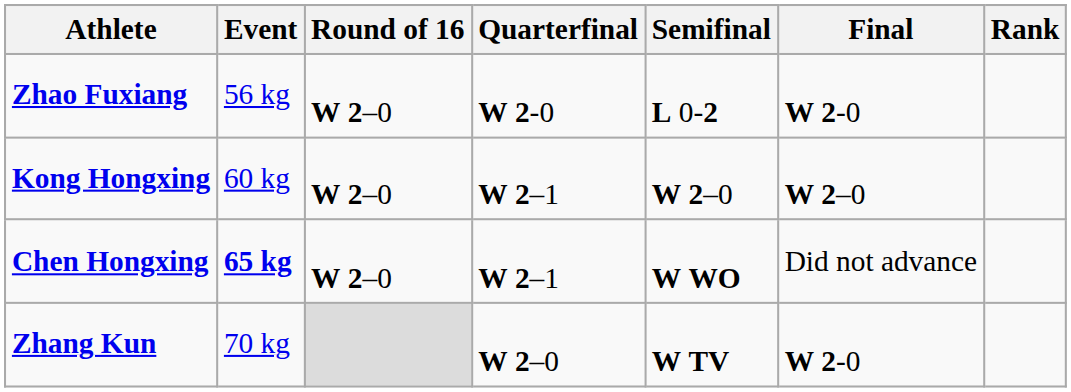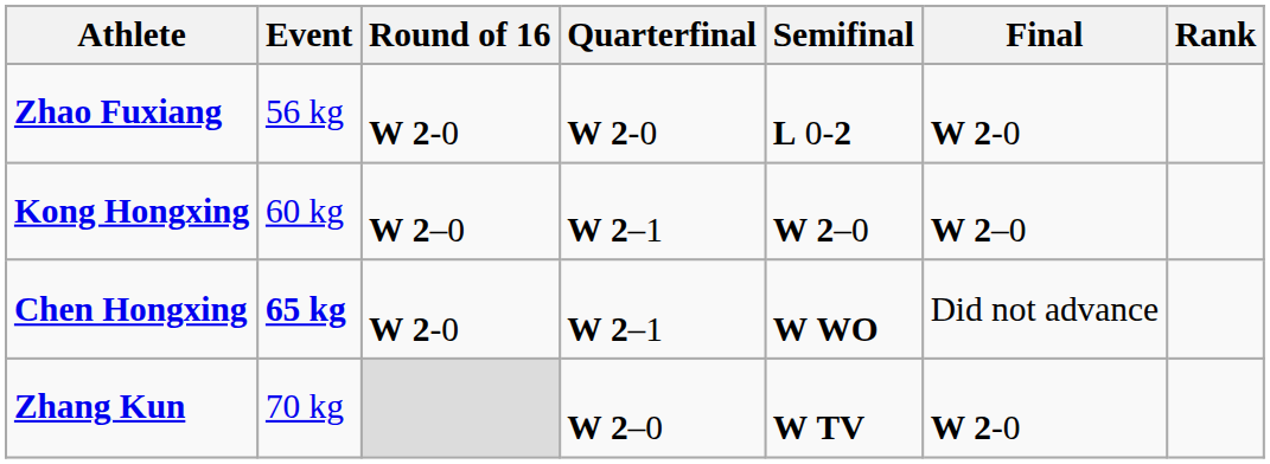 <table class="wikitable" style="font-size:90%">
 <tr>
 <th>Athlete</th>
 <th>Event</th>
 <th>Round of 16</th>
 <th>Quarterfinal</th>
 <th>Semifinal</th>
 <th>Final</th>
 <th>Rank</th>
 </tr>
 <tr>
 <td><strong><a href='#'>Zhao Fuxiang</a></strong></td>
 <td><a href='#'>56 kg</a></td>
-<td><br><strong>W</strong> <strong>2</strong>–0</td>
+<td><br><strong>W</strong> <strong>2</strong>-0</td>
 <td><br><strong>W</strong> <strong>2</strong>-0</td>
 <td><br><strong>L</strong> 0-<strong>2</strong></td>
 <td><br><strong>W</strong> <strong>2</strong>-0</td>
 <td align=center></td>
 </tr>
 <tr>
 <td><strong><a href='#'>Kong Hongxing</a></strong></td>
 <td><a href='#'>60 kg</a></td>
 <td><br><strong>W</strong> <strong>2</strong>–0</td>
 <td><br><strong>W</strong> <strong>2</strong>–1</td>
 <td><br><strong>W</strong> <strong>2</strong>–0</td>
 <td><br><strong>W</strong> <strong>2</strong>–0</td>
 <td align=center></td>
 </tr>
 <tr>
 <td><strong><a href='#'>Chen Hongxing</a></strong></td>
 <td><strong><a href='#'>65 kg</a></strong></td>
-<td><br><strong>W</strong> <strong>2</strong>–0</td>
+<td><br><strong>W</strong> <strong>2</strong>-0</td>
 <td><br><strong>W</strong> <strong>2</strong>–1</td>
 <td><br><strong>W</strong> <strong>WO</strong></td>
 <td align=center>Did not advance</td>
 <td align=center></td>
 </tr>
 <tr>
 <td><strong><a href='#'>Zhang Kun</a></strong></td>
 <td><a href='#'>70 kg</a></td>
 <td style="background:#dcdcdc;"></td>
 <td><br><strong>W</strong> <strong>2</strong>–0</td>
 <td><br><strong>W</strong> <strong>TV</strong></td>
 <td><br><strong>W</strong> <strong>2</strong>-0</td>
 <td align=center></td>
 </tr>
 </table>
